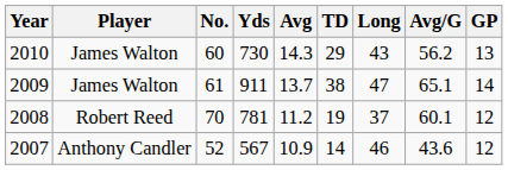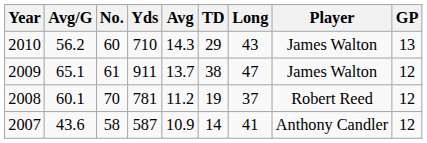 <table class="wikitable" style="font-size: 95%; text-align:center;">
 <tr>
 <th>Year</th>
-<th>Player</th>
+<th>Avg/G</th>
 <th>No.</th>
 <th>Yds</th>
 <th>Avg</th>
 <th>TD</th>
 <th>Long</th>
-<th>Avg/G</th>
+<th>Player</th>
 <th>GP</th>
 </tr>
 <tr>
 <td>2010</td>
-<td>James Walton</td>
+<td>56.2</td>
 <td>60</td>
-<td>730</td>
+<td>710</td>
 <td>14.3</td>
 <td>29</td>
 <td>43</td>
-<td>56.2</td>
+<td>James Walton</td>
 <td>13</td>
 </tr>
 <tr>
 <td>2009</td>
-<td>James Walton</td>
+<td>65.1</td>
 <td>61</td>
 <td>911</td>
 <td>13.7</td>
 <td>38</td>
 <td>47</td>
-<td>65.1</td>
-<td>14</td>
+<td>James Walton</td>
+<td>12</td>
 </tr>
 <tr>
 <td>2008</td>
-<td>Robert Reed</td>
+<td>60.1</td>
 <td>70</td>
 <td>781</td>
 <td>11.2</td>
 <td>19</td>
 <td>37</td>
-<td>60.1</td>
+<td>Robert Reed</td>
 <td>12</td>
 </tr>
 <tr>
 <td>2007</td>
-<td>Anthony Candler</td>
-<td>52</td>
-<td>567</td>
+<td>43.6</td>
+<td>58</td>
+<td>587</td>
 <td>10.9</td>
 <td>14</td>
-<td>46</td>
-<td>43.6</td>
+<td>41</td>
+<td>Anthony Candler</td>
 <td>12</td>
 </tr>
 </table>
